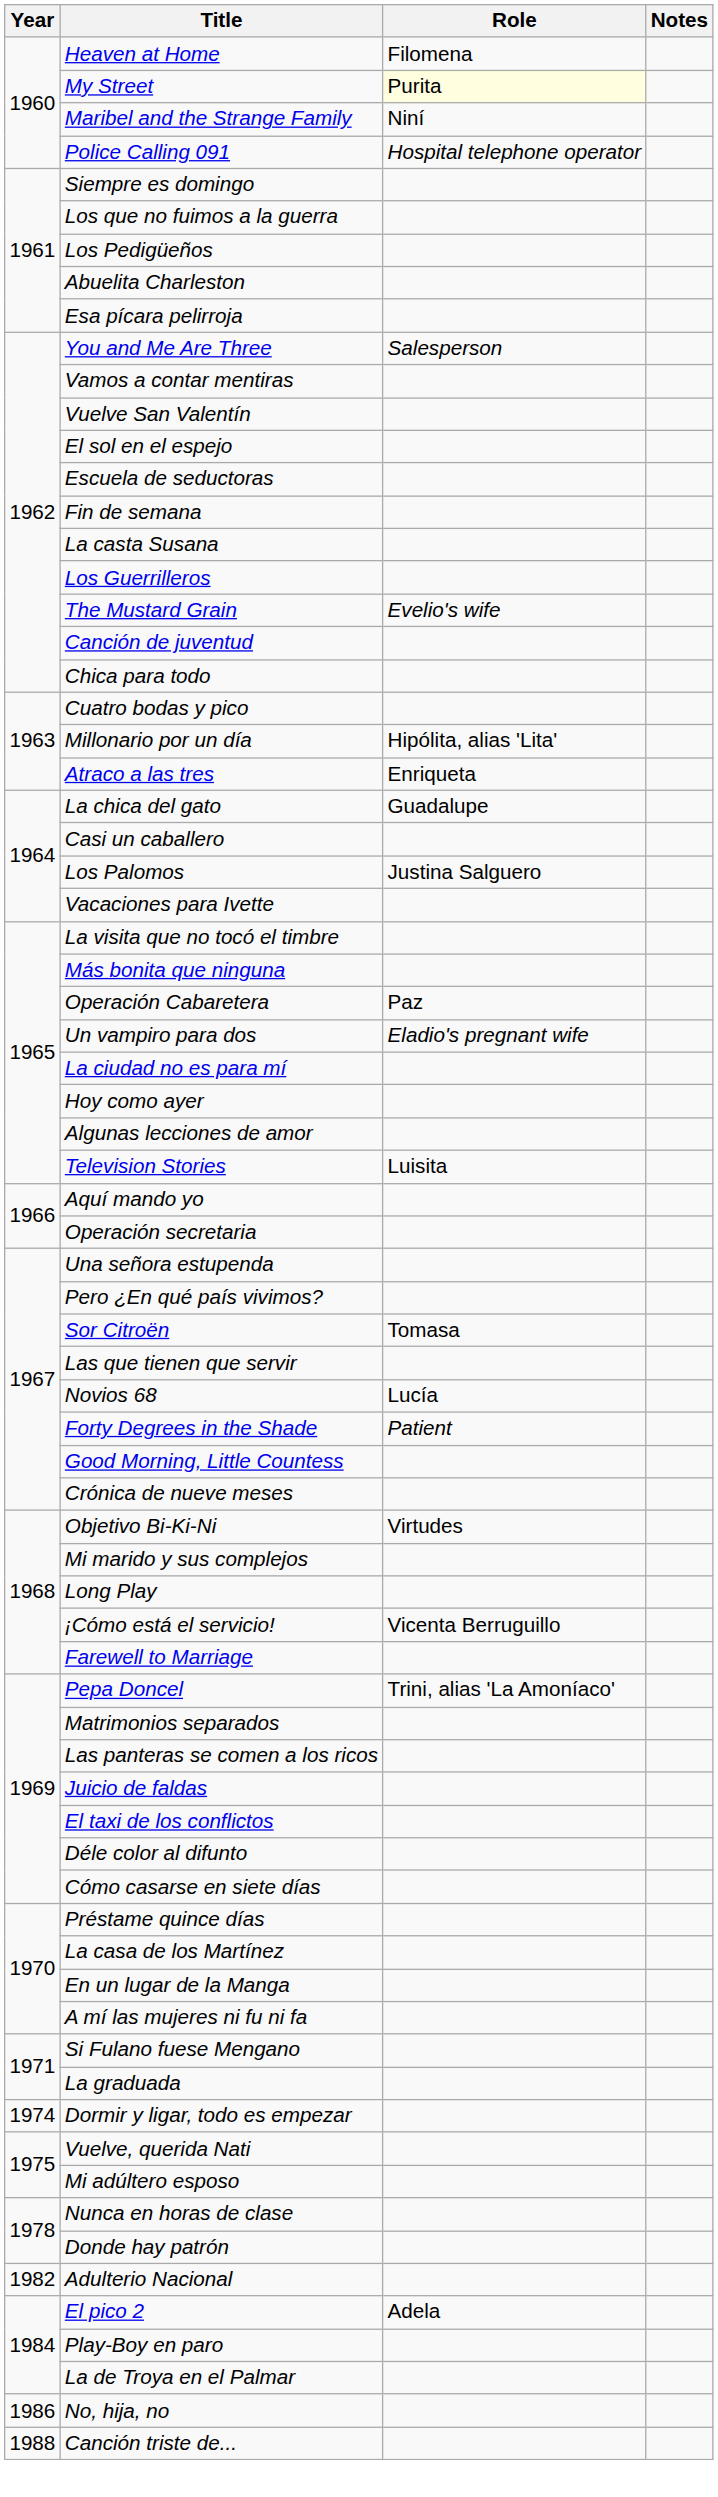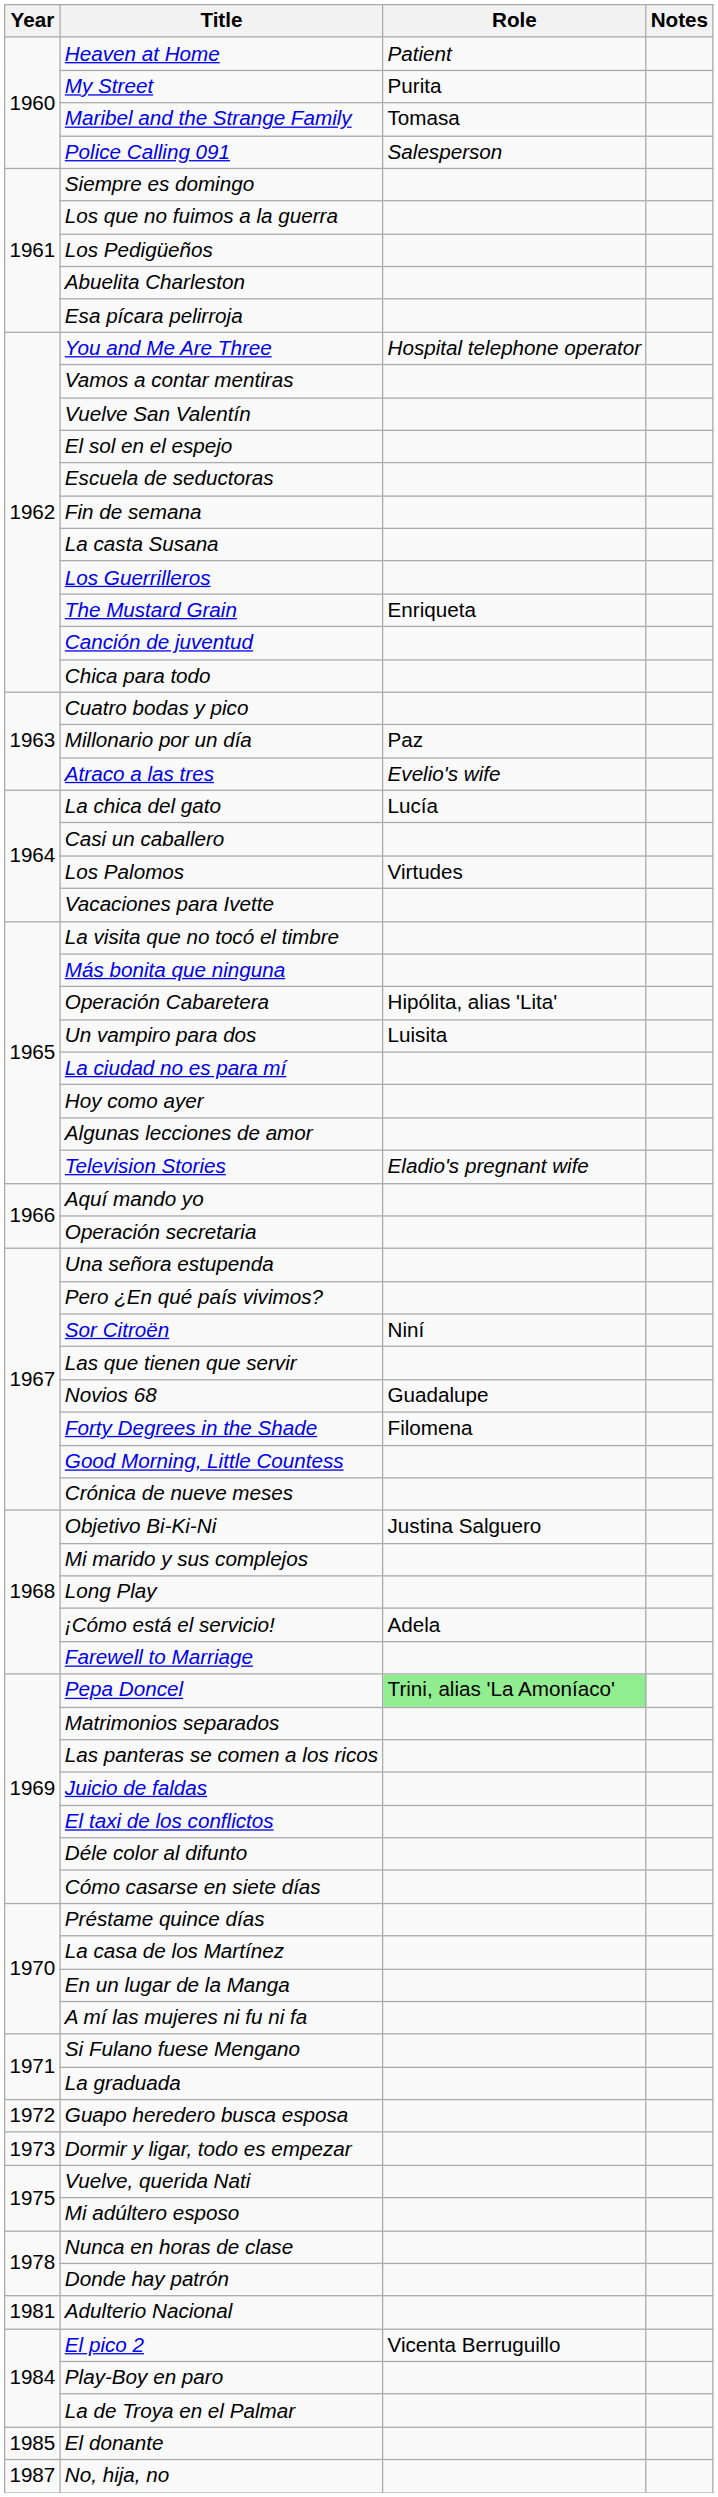 <table class="wikitable sortable">
 <tr>
 <th>Year</th>
 <th>Title</th>
 <th>Role</th>
 <th class="unsortable">Notes</th>
 </tr>
 <tr>
 <td rowspan=4>1960</td>
 <td><em><a href='#'>Heaven at Home</a></em></td>
-<td>Filomena</td>
+<td><em>Patient</em></td>
 <td></td>
 </tr>
 <tr>
 <td><em><a href='#'>My Street</a></em></td>
-<td style="background: lightyellow;">Purita</td>
+<td>Purita</td>
 <td></td>
 </tr>
 <tr>
 <td><em><a href='#'>Maribel and the Strange Family</a></em></td>
-<td>Niní</td>
+<td>Tomasa</td>
 <td></td>
 </tr>
 <tr>
 <td><em><a href='#'>Police Calling 091</a></em></td>
-<td><em>Hospital telephone operator</em></td>
+<td><em>Salesperson</em></td>
 <td></td>
 </tr>
 <tr>
 <td rowspan=5>1961</td>
 <td><em>Siempre es domingo</em></td>
 <td></td>
 <td></td>
 </tr>
 <tr>
 <td><em>Los que no fuimos a la guerra</em></td>
 <td></td>
 <td></td>
 </tr>
 <tr>
 <td><em>Los Pedigüeños</em></td>
 <td></td>
 <td></td>
 </tr>
 <tr>
 <td><em>Abuelita Charleston</em></td>
 <td></td>
 <td></td>
 </tr>
 <tr>
 <td><em>Esa pícara pelirroja</em></td>
 <td></td>
 <td></td>
 </tr>
 <tr>
 <td rowspan=11>1962</td>
 <td><em><a href='#'>You and Me Are Three</a></em></td>
-<td><em>Salesperson</em></td>
+<td><em>Hospital telephone operator</em></td>
 <td></td>
 </tr>
 <tr>
 <td><em>Vamos a contar mentiras</em></td>
 <td></td>
 <td></td>
 </tr>
 <tr>
 <td><em>Vuelve San Valentín</em></td>
 <td></td>
 <td></td>
 </tr>
 <tr>
 <td><em>El sol en el espejo</em></td>
 <td></td>
 <td></td>
 </tr>
 <tr>
 <td><em>Escuela de seductoras</em></td>
 <td></td>
 <td></td>
 </tr>
 <tr>
 <td><em>Fin de semana</em></td>
 <td></td>
 <td></td>
 </tr>
 <tr>
 <td><em>La casta Susana</em></td>
 <td></td>
 <td></td>
 </tr>
 <tr>
 <td><em><a href='#'>Los Guerrilleros</a></em></td>
 <td></td>
 <td></td>
 </tr>
 <tr>
 <td><em><a href='#'>The Mustard Grain</a></em></td>
-<td><em>Evelio's wife</em></td>
+<td>Enriqueta</td>
 <td></td>
 </tr>
 <tr>
 <td><em><a href='#'>Canción de juventud</a></em></td>
 <td></td>
 <td></td>
 </tr>
 <tr>
 <td><em>Chica para todo</em></td>
 <td></td>
 <td></td>
 </tr>
 <tr>
 <td rowspan=3>1963</td>
 <td><em>Cuatro bodas y pico</em></td>
 <td></td>
 <td></td>
 </tr>
 <tr>
 <td><em>Millonario por un día</em></td>
-<td>Hipólita, alias 'Lita'</td>
+<td>Paz</td>
 <td></td>
 </tr>
 <tr>
 <td><em><a href='#'>Atraco a las tres</a></em></td>
-<td>Enriqueta</td>
+<td><em>Evelio's wife</em></td>
 <td></td>
 </tr>
 <tr>
 <td rowspan=4>1964</td>
 <td><em>La chica del gato</em></td>
-<td>Guadalupe</td>
+<td>Lucía</td>
 <td></td>
 </tr>
 <tr>
 <td><em>Casi un caballero</em></td>
 <td></td>
 <td></td>
 </tr>
 <tr>
 <td><em>Los Palomos</em></td>
-<td>Justina Salguero</td>
+<td>Virtudes</td>
 <td></td>
 </tr>
 <tr>
 <td><em>Vacaciones para Ivette</em></td>
 <td></td>
 <td></td>
 </tr>
 <tr>
 <td rowspan=8>1965</td>
 <td><em>La visita que no tocó el timbre</em></td>
 <td></td>
 <td></td>
 </tr>
 <tr>
 <td><em><a href='#'>Más bonita que ninguna</a></em></td>
 <td></td>
 <td></td>
 </tr>
 <tr>
 <td><em>Operación Cabaretera</em></td>
-<td>Paz</td>
+<td>Hipólita, alias 'Lita'</td>
 <td></td>
 </tr>
 <tr>
 <td><em>Un vampiro para dos</em></td>
-<td><em>Eladio's pregnant wife</em></td>
+<td>Luisita</td>
 <td></td>
 </tr>
 <tr>
 <td><em><a href='#'>La ciudad no es para mí</a></em></td>
 <td></td>
 </tr>
 <tr>
 <td><em>Hoy como ayer</em></td>
 <td></td>
 <td></td>
 </tr>
 <tr>
 <td><em>Algunas lecciones de amor</em></td>
 <td></td>
 <td></td>
 </tr>
 <tr>
 <td><em><a href='#'>Television Stories</a></em></td>
-<td>Luisita</td>
+<td><em>Eladio's pregnant wife</em></td>
 <td></td>
 </tr>
 <tr>
 <td rowspan=2>1966</td>
 <td><em>Aquí mando yo</em></td>
 <td></td>
 <td></td>
 </tr>
 <tr>
 <td><em>Operación secretaria</em></td>
 <td></td>
 <td></td>
 </tr>
 <tr>
 <td rowspan=8>1967</td>
 <td><em>Una señora estupenda</em></td>
 <td></td>
 <td></td>
 </tr>
 <tr>
 <td><em>Pero ¿En qué país vivimos?</em></td>
 <td></td>
 <td></td>
 </tr>
 <tr>
 <td><em><a href='#'>Sor Citroën</a></em></td>
-<td>Tomasa</td>
+<td>Niní</td>
 <td></td>
 </tr>
 <tr>
 <td><em>Las que tienen que servir</em></td>
 <td></td>
 <td></td>
 </tr>
 <tr>
 <td><em>Novios 68</em></td>
-<td>Lucía</td>
+<td>Guadalupe</td>
 <td></td>
 </tr>
 <tr>
 <td><em><a href='#'>Forty Degrees in the Shade</a></em></td>
-<td><em>Patient</em></td>
+<td>Filomena</td>
 <td></td>
 </tr>
 <tr>
 <td><em><a href='#'>Good Morning, Little Countess</a></em></td>
 <td></td>
 <td></td>
 </tr>
 <tr>
 <td><em>Crónica de nueve meses</em></td>
 <td></td>
 <td></td>
 </tr>
 <tr>
 <td rowspan=5>1968</td>
 <td><em>Objetivo Bi-Ki-Ni</em></td>
-<td>Virtudes</td>
+<td>Justina Salguero</td>
 <td></td>
 </tr>
 <tr>
 <td><em>Mi marido y sus complejos</em></td>
 <td></td>
 <td></td>
 </tr>
 <tr>
 <td><em>Long Play</em></td>
 <td></td>
 <td></td>
 </tr>
 <tr>
 <td><em>¡Cómo está el servicio!</em></td>
-<td>Vicenta Berruguillo</td>
+<td>Adela</td>
 <td></td>
 </tr>
 <tr>
 <td><em><a href='#'>Farewell to Marriage</a></em></td>
 <td></td>
 <td></td>
 </tr>
 <tr>
 <td rowspan=7>1969</td>
 <td><em><a href='#'>Pepa Doncel</a></em></td>
-<td>Trini, alias 'La Amoníaco'</td>
+<td style="background: lightgreen;">Trini, alias 'La Amoníaco'</td>
 <td></td>
 </tr>
 <tr>
 <td><em>Matrimonios separados</em></td>
 <td></td>
 <td></td>
 </tr>
 <tr>
 <td><em>Las panteras se comen a los ricos</em></td>
 <td></td>
 <td></td>
 </tr>
 <tr>
 <td><em><a href='#'>Juicio de faldas</a></em></td>
 <td></td>
 <td></td>
 </tr>
 <tr>
 <td><em><a href='#'>El taxi de los conflictos</a></em></td>
 <td></td>
 <td></td>
 </tr>
 <tr>
 <td><em>Déle color al difunto</em></td>
 <td></td>
 <td></td>
 </tr>
 <tr>
 <td><em>Cómo casarse en siete días</em></td>
 <td></td>
 <td></td>
 </tr>
 <tr>
 <td rowspan=4>1970</td>
 <td><em>Préstame quince días</em></td>
 <td></td>
 <td></td>
 </tr>
 <tr>
 <td><em>La casa de los Martínez</em></td>
 <td></td>
 <td></td>
 </tr>
 <tr>
 <td><em>En un lugar de la Manga</em></td>
 <td></td>
 <td></td>
 </tr>
 <tr>
 <td><em>A mí las mujeres ni fu ni fa</em></td>
 <td></td>
 <td></td>
 </tr>
 <tr>
 <td rowspan=2>1971</td>
 <td><em>Si Fulano fuese Mengano</em></td>
 <td></td>
 <td></td>
 </tr>
 <tr>
 <td><em>La graduada</em></td>
 <td></td>
 <td></td>
 </tr>
 <tr>
-<td>1974</td>
+<td>1972</td>
+<td><em>Guapo heredero busca esposa</em></td>
+<td></td>
+<td></td>
+</tr>
+<tr>
+<td>1973</td>
 <td><em>Dormir y ligar, todo es empezar</em></td>
 <td></td>
 <td></td>
 </tr>
 <tr>
 <td rowspan=2>1975</td>
 <td><em>Vuelve, querida Nati</em></td>
 <td></td>
 <td></td>
 </tr>
 <tr>
 <td><em>Mi adúltero esposo</em></td>
 <td></td>
 <td></td>
 </tr>
 <tr>
 <td rowspan=2>1978</td>
 <td><em>Nunca en horas de clase</em></td>
 <td></td>
 <td></td>
 </tr>
 <tr>
 <td><em>Donde hay patrón</em></td>
 <td></td>
 <td></td>
 </tr>
 <tr>
-<td>1982</td>
+<td>1981</td>
 <td><em>Adulterio Nacional</em></td>
 <td></td>
 <td></td>
 </tr>
 <tr>
 <td rowspan=3>1984</td>
 <td><em><a href='#'>El pico 2</a></em></td>
-<td>Adela</td>
+<td>Vicenta Berruguillo</td>
 <td></td>
 </tr>
 <tr>
 <td><em>Play-Boy en paro</em></td>
 <td></td>
 <td></td>
 </tr>
 <tr>
 <td><em>La de Troya en el Palmar</em></td>
 <td></td>
 <td></td>
 </tr>
 <tr>
-<td>1986</td>
+<td>1985</td>
+<td><em>El donante</em></td>
+<td></td>
+<td></td>
+</tr>
+<tr>
+<td>1987</td>
 <td><em>No, hija, no</em></td>
 <td></td>
 <td></td>
 </tr>
-<tr>
-<td>1988</td>
-<td><em>Canción triste de...</em></td>
-<td></td>
-<td></td>
-</tr>
 </table>
